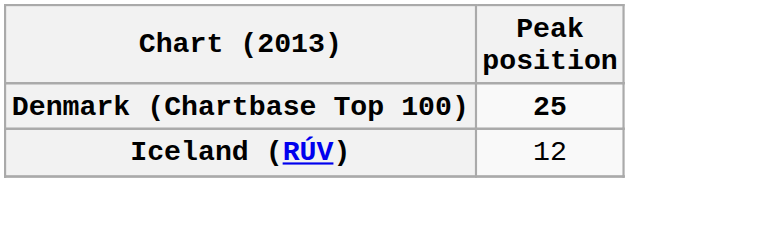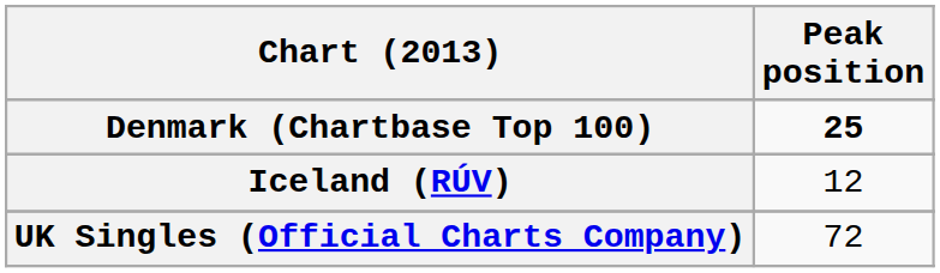 <table class="wikitable sortable plainrowheaders">
 <tr>
 <th>Chart (2013)</th>
 <th>Peak<br>position</th>
 </tr>
 <tr>
 </tr>
 <tr>
 </tr>
 <tr>
 <th scope="row">Denmark (Chartbase Top 100)</th>
 <td style="text-align:center;"><strong>25</strong></td>
 </tr>
 <tr>
 </tr>
 <tr>
 <th scope="row">Iceland (<a href='#'>RÚV</a>)</th>
 <td style="text-align:center;">12</td>
 </tr>
 <tr>
 </tr>
 <tr>
 </tr>
 <tr>
 </tr>
 <tr>
 </tr>
 <tr>
+<th scope="row">UK Singles (<a href='#'>Official Charts Company</a>)</th>
+<td style="text-align:center;">72</td>
+</tr>
+<tr>
 </tr>
 </table>
